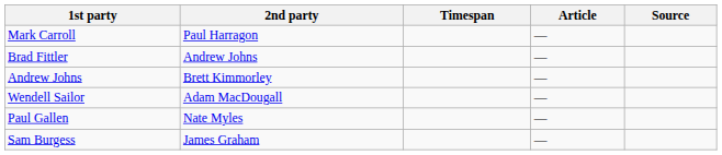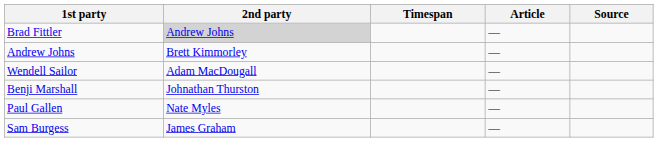 <table class="wikitable"  style="font-size:98%; width:98%;">
 <tr>
 <th>1st party</th>
 <th>2nd party</th>
 <th>Timespan</th>
 <th>Article</th>
 <th class="unsortable">Source</th>
 </tr>
 <tr>
-<td><a href='#'>Mark Carroll</a></td>
-<td><a href='#'>Paul Harragon</a></td>
-<td></td>
-<td>—</td>
-<td></td>
-</tr>
-<tr>
 <td><a href='#'>Brad Fittler</a></td>
-<td><a href='#'>Andrew Johns</a></td>
+<td style="background: lightgrey;"><a href='#'>Andrew Johns</a></td>
 <td></td>
 <td>—</td>
 <td></td>
 </tr>
 <tr>
 <td><a href='#'>Andrew Johns</a></td>
 <td><a href='#'>Brett Kimmorley</a></td>
 <td></td>
 <td>—</td>
 <td></td>
 </tr>
 <tr>
 <td><a href='#'>Wendell Sailor</a></td>
 <td><a href='#'>Adam MacDougall</a></td>
 <td></td>
 <td>—</td>
 <td></td>
 </tr>
 <tr>
+<td><a href='#'>Benji Marshall</a></td>
+<td><a href='#'>Johnathan Thurston</a></td>
+<td></td>
+<td>—</td>
+<td></td>
+</tr>
+<tr>
 <td><a href='#'>Paul Gallen</a></td>
 <td><a href='#'>Nate Myles</a></td>
 <td></td>
 <td>—</td>
 <td></td>
 </tr>
 <tr>
 <td><a href='#'>Sam Burgess</a></td>
 <td><a href='#'>James Graham</a></td>
 <td></td>
 <td>—</td>
 <td></td>
 </tr>
 </table>
